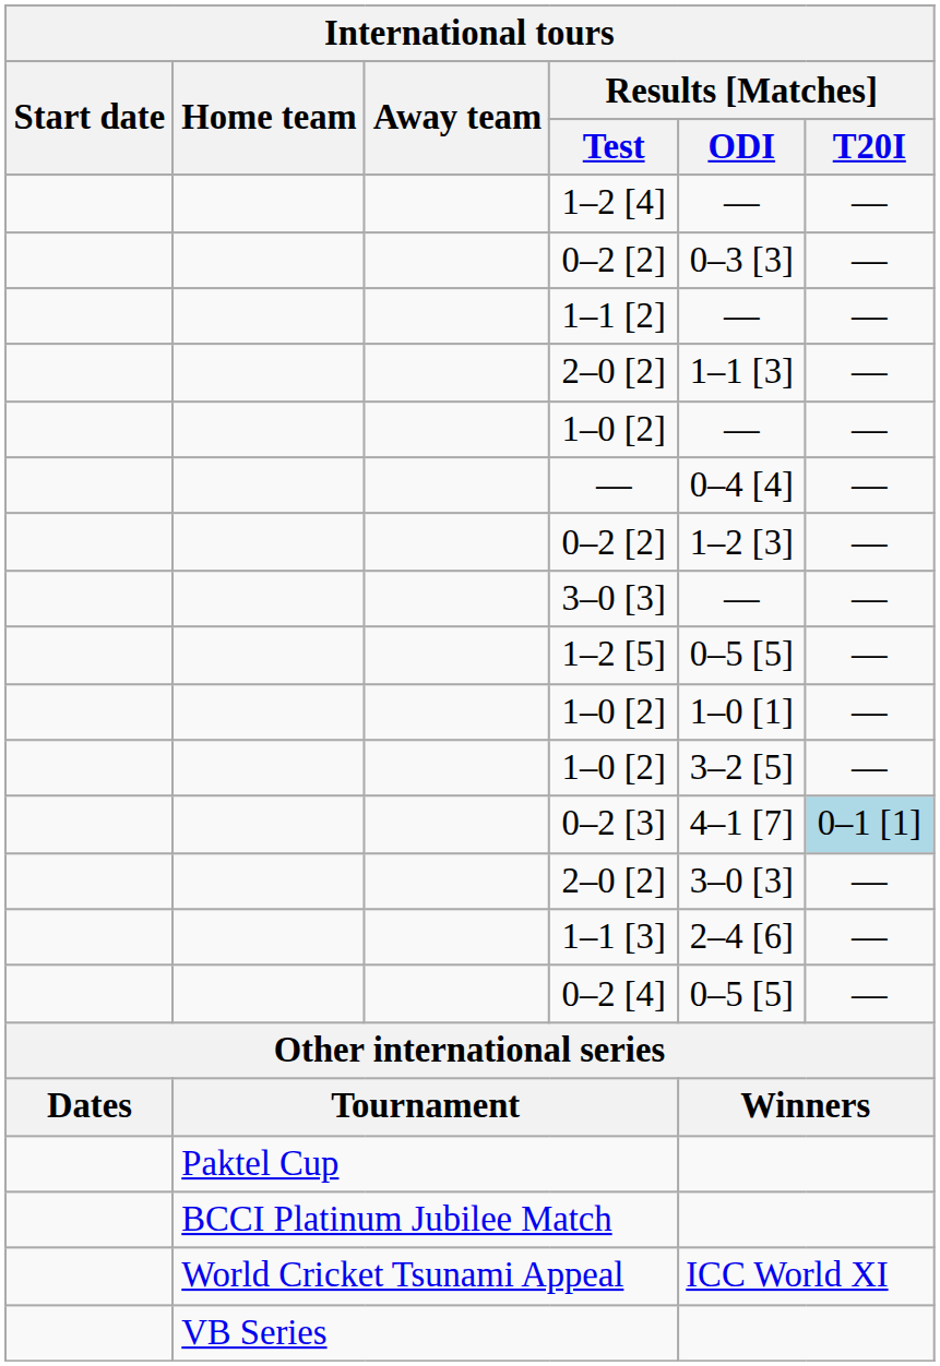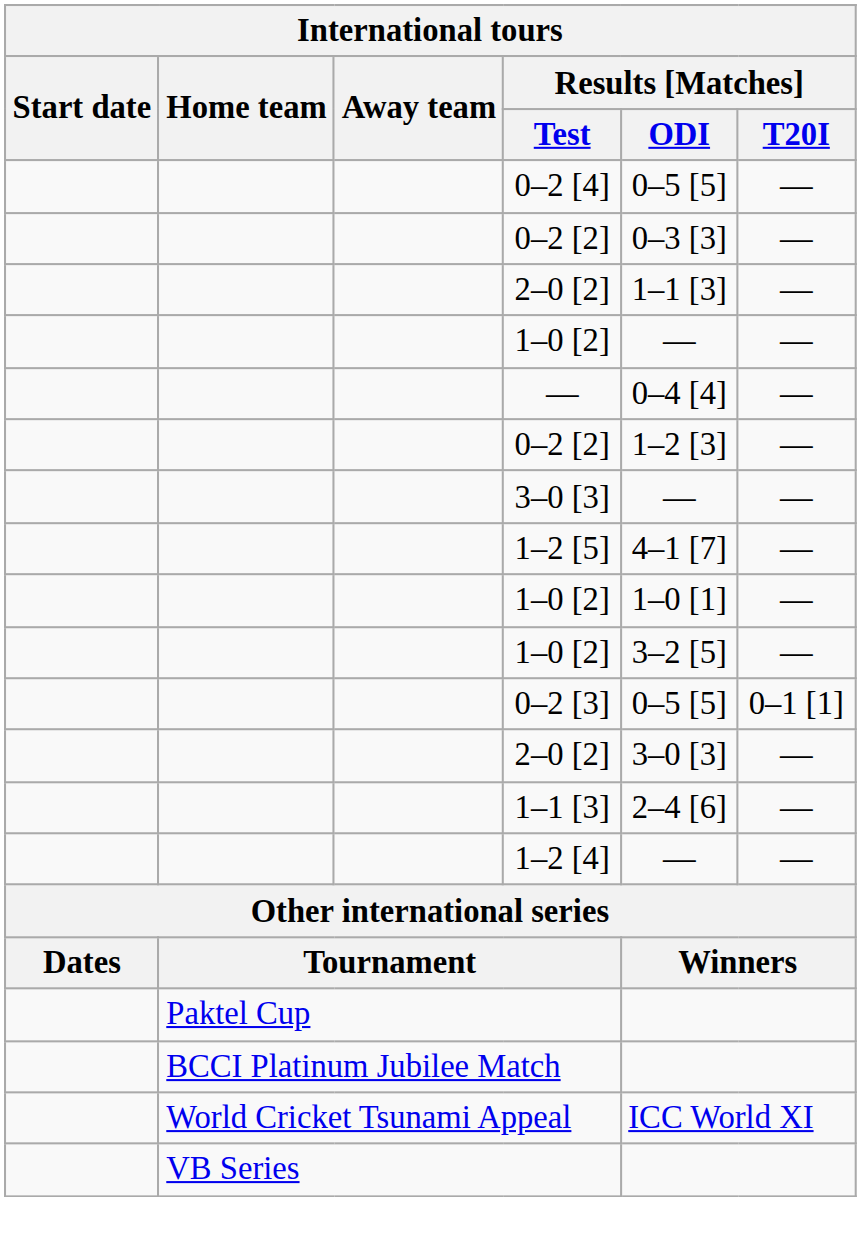 <table class="wikitable sortable" style="text-align:center; white-space:nowrap">
 <tr>
 <th colspan=6>International tours</th>
 </tr>
 <tr>
 <th rowspan=2>Start date</th>
 <th rowspan=2>Home team</th>
 <th rowspan=2>Away team</th>
 <th colspan=3 class="unsortable">Results [Matches]</th>
 </tr>
 <tr>
 <th width=50><a href='#'>Test</a></th>
 <th width=50><a href='#'>ODI</a></th>
 <th width=50><a href='#'>T20I</a></th>
 </tr>
 <tr>
 <td style="text-align:left"><a href='#'></a></td>
 <td style="text-align:left"></td>
 <td style="text-align:left"></td>
-<td>1–2 [4]</td>
-<td>—</td>
+<td>0–2 [4]</td>
+<td>0–5 [5]</td>
 <td>—</td>
 </tr>
 <tr>
 <td style="text-align:left"><a href='#'></a></td>
 <td style="text-align:left"></td>
 <td style="text-align:left"></td>
 <td>0–2 [2]</td>
 <td>0–3 [3]</td>
-<td>—</td>
-</tr>
-<tr>
-<td style="text-align:left"><a href='#'></a></td>
-<td style="text-align:left"></td>
-<td style="text-align:left"></td>
-<td>1–1 [2]</td>
-<td>—</td>
 <td>—</td>
 </tr>
 <tr>
 <td style="text-align:left"><a href='#'></a></td>
 <td style="text-align:left"></td>
 <td style="text-align:left"></td>
 <td>2–0 [2]</td>
 <td>1–1 [3]</td>
 <td>—</td>
 </tr>
 <tr>
 <td style="text-align:left"><a href='#'></a></td>
 <td style="text-align:left"></td>
 <td style="text-align:left"></td>
 <td>1–0 [2]</td>
 <td>—</td>
 <td>—</td>
 </tr>
 <tr>
 <td style="text-align:left"><a href='#'></a></td>
 <td style="text-align:left"></td>
 <td style="text-align:left"></td>
 <td>—</td>
 <td>0–4 [4]</td>
 <td>—</td>
 </tr>
 <tr>
 <td style="text-align:left"><a href='#'></a></td>
 <td style="text-align:left"></td>
 <td style="text-align:left"></td>
 <td>0–2 [2]</td>
 <td>1–2 [3]</td>
 <td>—</td>
 </tr>
 <tr>
 <td style="text-align:left"><a href='#'></a></td>
 <td style="text-align:left"></td>
 <td style="text-align:left"></td>
 <td>3–0 [3]</td>
 <td>—</td>
 <td>—</td>
 </tr>
 <tr>
 <td style="text-align:left"><a href='#'></a></td>
 <td style="text-align:left"></td>
 <td style="text-align:left"></td>
 <td>1–2 [5]</td>
-<td>0–5 [5]</td>
+<td>4–1 [7]</td>
 <td>—</td>
 </tr>
 <tr>
 <td style="text-align:left"><a href='#'></a></td>
 <td style="text-align:left"></td>
 <td style="text-align:left"></td>
 <td>1–0 [2]</td>
 <td>1–0 [1]</td>
 <td>—</td>
 </tr>
 <tr>
 <td style="text-align:left"><a href='#'></a></td>
 <td style="text-align:left"></td>
 <td style="text-align:left"></td>
 <td>1–0 [2]</td>
 <td>3–2 [5]</td>
 <td>—</td>
 </tr>
 <tr>
 <td style="text-align:left"><a href='#'></a></td>
 <td style="text-align:left"></td>
 <td style="text-align:left"></td>
 <td>0–2 [3]</td>
-<td>4–1 [7]</td>
-<td style="background: lightblue;">0–1 [1]</td>
+<td>0–5 [5]</td>
+<td>0–1 [1]</td>
 </tr>
 <tr>
 <td style="text-align:left"><a href='#'></a></td>
 <td style="text-align:left"></td>
 <td style="text-align:left"></td>
 <td>2–0 [2]</td>
 <td>3–0 [3]</td>
 <td>—</td>
 </tr>
 <tr>
 <td style="text-align:left"><a href='#'></a></td>
 <td style="text-align:left"></td>
 <td style="text-align:left"></td>
 <td>1–1 [3]</td>
 <td>2–4 [6]</td>
 <td>—</td>
 </tr>
 <tr>
 <td style="text-align:left"><a href='#'></a></td>
 <td style="text-align:left"></td>
 <td style="text-align:left"></td>
-<td>0–2 [4]</td>
-<td>0–5 [5]</td>
+<td>1–2 [4]</td>
+<td>—</td>
 <td>—</td>
 </tr>
 <tr class="sortbottom">
 <th colspan=6>Other international series</th>
 </tr>
 <tr class="sortbottom">
 <th>Dates</th>
 <th colspan=3>Tournament</th>
 <th colspan=2>Winners</th>
 </tr>
 <tr class="sortbottom">
 <td style="text-align:left"><a href='#'></a></td>
 <td style="text-align:left" colspan=3> <a href='#'>Paktel Cup</a></td>
 <td style="text-align:left" colspan=2></td>
 </tr>
 <tr class="sortbottom">
 <td style="text-align:left"><a href='#'></a></td>
 <td style="text-align:left" colspan=3> <a href='#'>BCCI Platinum Jubilee Match</a></td>
 <td style="text-align:left" colspan=2></td>
 </tr>
 <tr class="sortbottom">
 <td style="text-align:left"><a href='#'></a></td>
 <td style="text-align:left" colspan=3> <a href='#'>World Cricket Tsunami Appeal</a></td>
 <td style="text-align:left" colspan=2><a href='#'>ICC World XI</a></td>
 </tr>
 <tr class="sortbottom">
 <td style="text-align:left"><a href='#'></a></td>
 <td style="text-align:left" colspan=3> <a href='#'>VB Series</a></td>
 <td style="text-align:left" colspan=2></td>
 </tr>
 </table>
